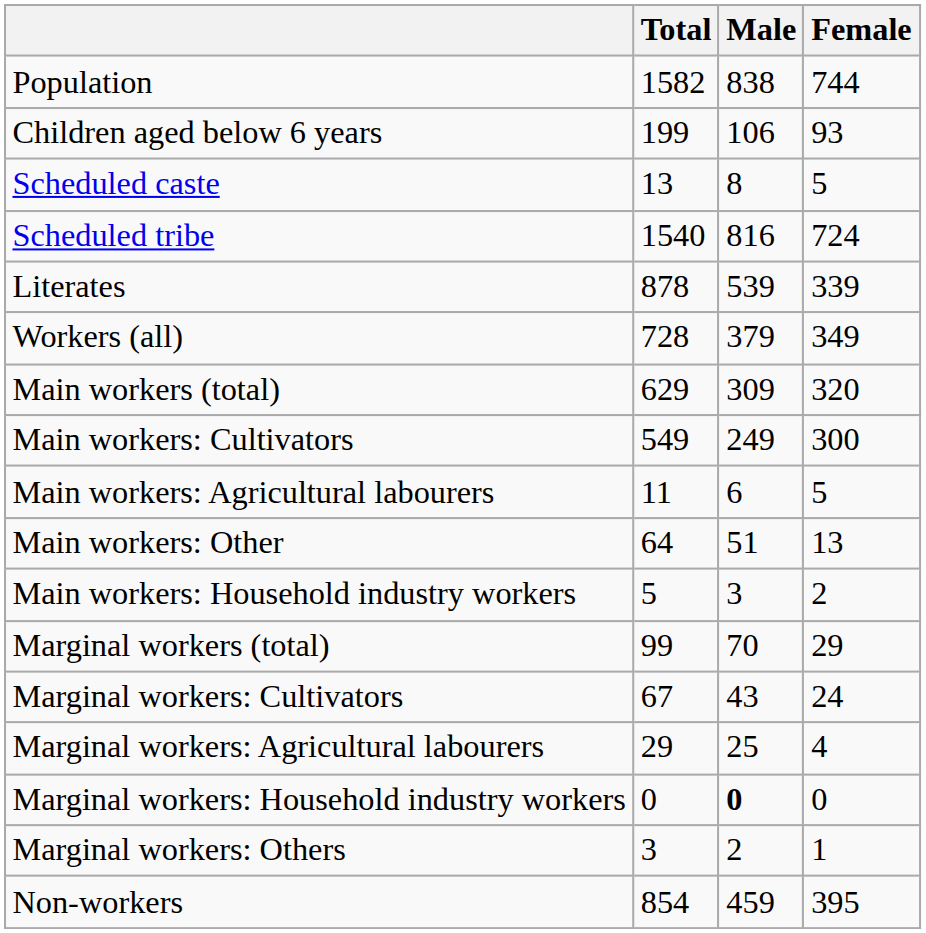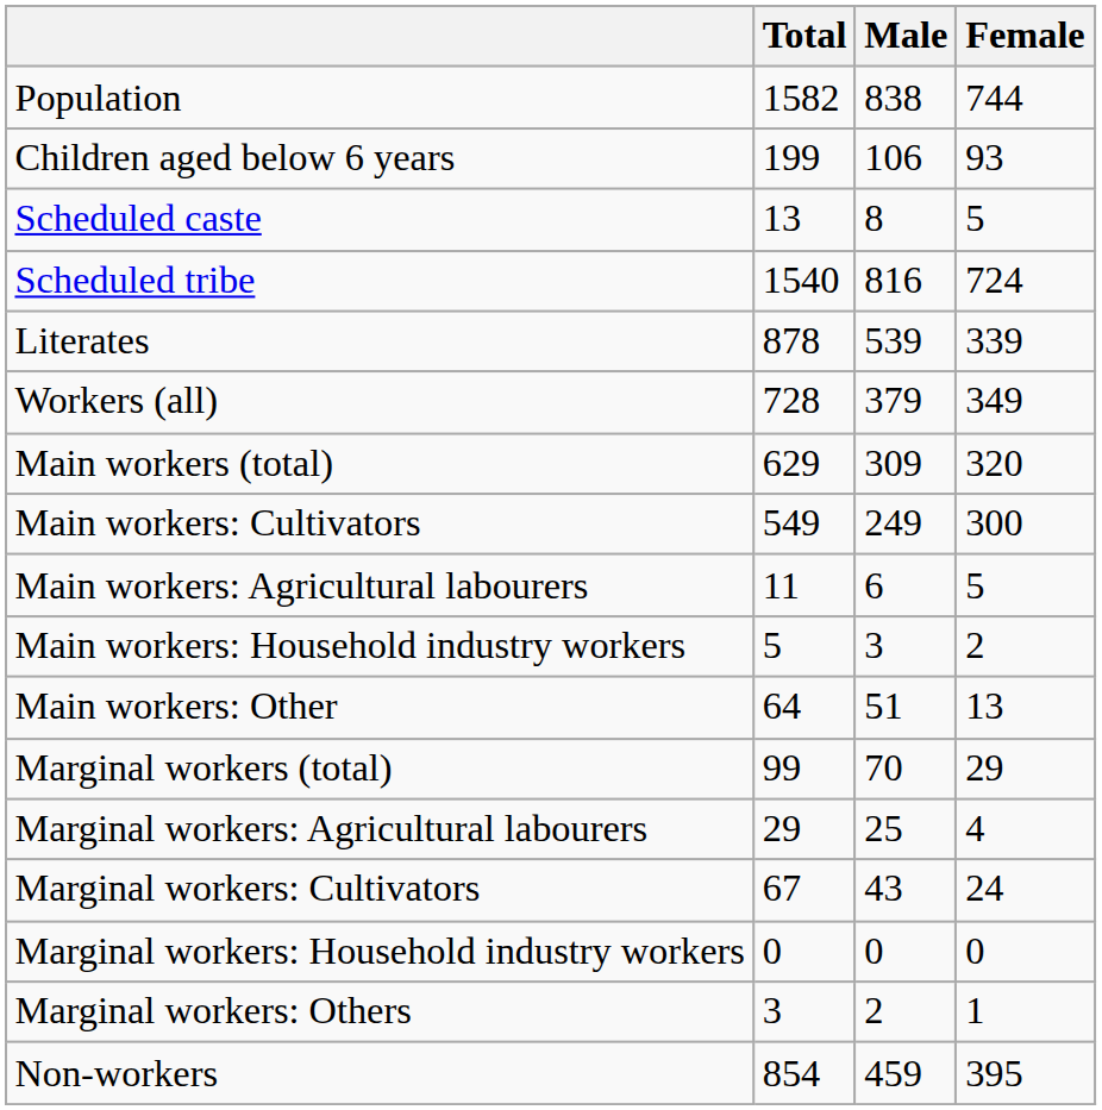 <table class="wikitable sortable">
 <tr>
 <th></th>
 <th>Total</th>
 <th>Male</th>
 <th>Female</th>
 </tr>
 <tr>
 <td>Population</td>
 <td>1582</td>
 <td>838</td>
 <td>744</td>
 </tr>
 <tr>
 <td>Children aged below 6 years</td>
 <td>199</td>
 <td>106</td>
 <td>93</td>
 </tr>
 <tr>
 <td><a href='#'>Scheduled caste</a></td>
 <td>13</td>
 <td>8</td>
 <td>5</td>
 </tr>
 <tr>
 <td><a href='#'>Scheduled tribe</a></td>
 <td>1540</td>
 <td>816</td>
 <td>724</td>
 </tr>
 <tr>
 <td>Literates</td>
 <td>878</td>
 <td>539</td>
 <td>339</td>
 </tr>
 <tr>
 <td>Workers (all)</td>
 <td>728</td>
 <td>379</td>
 <td>349</td>
 </tr>
 <tr>
 <td>Main workers (total)</td>
 <td>629</td>
 <td>309</td>
 <td>320</td>
 </tr>
 <tr>
 <td>Main workers: Cultivators</td>
 <td>549</td>
 <td>249</td>
 <td>300</td>
 </tr>
 <tr>
 <td>Main workers: Agricultural labourers</td>
 <td>11</td>
 <td>6</td>
 <td>5</td>
 </tr>
 <tr>
+<td>Main workers: Household industry workers</td>
+<td>5</td>
+<td>3</td>
+<td>2</td>
+</tr>
+<tr>
 <td>Main workers: Other</td>
 <td>64</td>
 <td>51</td>
 <td>13</td>
-</tr>
-<tr>
-<td>Main workers: Household industry workers</td>
-<td>5</td>
-<td>3</td>
-<td>2</td>
 </tr>
 <tr>
 <td>Marginal workers (total)</td>
 <td>99</td>
 <td>70</td>
 <td>29</td>
 </tr>
 <tr>
+<td>Marginal workers: Agricultural labourers</td>
+<td>29</td>
+<td>25</td>
+<td>4</td>
+</tr>
+<tr>
 <td>Marginal workers: Cultivators</td>
 <td>67</td>
 <td>43</td>
 <td>24</td>
 </tr>
 <tr>
-<td>Marginal workers: Agricultural labourers</td>
-<td>29</td>
-<td>25</td>
-<td>4</td>
-</tr>
-<tr>
 <td>Marginal workers: Household industry workers</td>
 <td>0</td>
-<td><strong>0</strong></td>
+<td>0</td>
 <td>0</td>
 </tr>
 <tr>
 <td>Marginal workers: Others</td>
 <td>3</td>
 <td>2</td>
 <td>1</td>
 </tr>
 <tr>
 <td>Non-workers</td>
 <td>854</td>
 <td>459</td>
 <td>395</td>
 </tr>
 </table>
